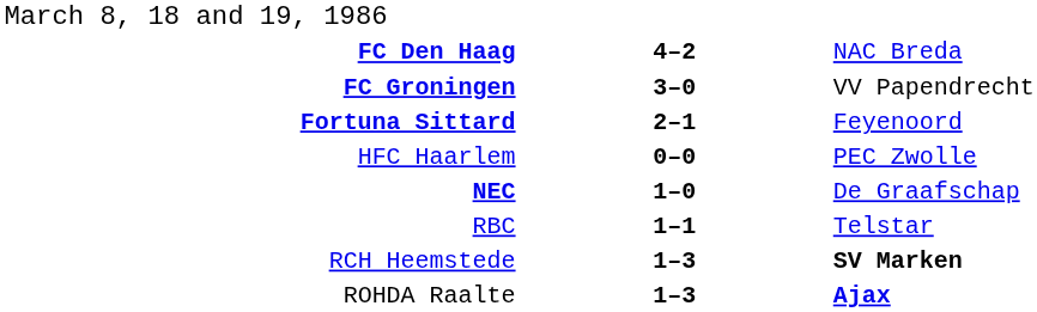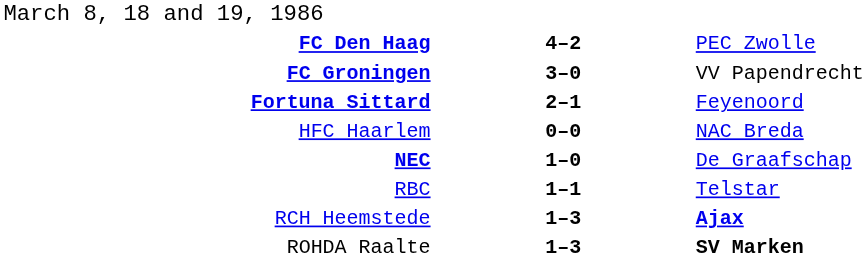 <table width=100% cellspacing=1>
 <tr>
 <th width=20%></th>
 <th width=12%></th>
 <th width=20%></th>
 <th></th>
 </tr>
 <tr>
 <td>March 8, 18 and 19, 1986</td>
 </tr>
 <tr style=font-size:90%>
 <td align=right><strong><a href='#'>FC Den Haag</a></strong></td>
 <td align=center><strong>4–2</strong></td>
-<td><a href='#'>NAC Breda</a></td>
+<td><a href='#'>PEC Zwolle</a></td>
 </tr>
 <tr style=font-size:90%>
 <td align=right><strong><a href='#'>FC Groningen</a></strong></td>
 <td align=center><strong>3–0</strong></td>
 <td>VV Papendrecht</td>
 </tr>
 <tr style=font-size:90%>
 <td align=right><strong><a href='#'>Fortuna Sittard</a></strong></td>
 <td align=center><strong>2–1</strong></td>
 <td><a href='#'>Feyenoord</a></td>
 </tr>
 <tr style=font-size:90%>
 <td align=right><a href='#'>HFC Haarlem</a></td>
 <td align=center><strong>0–0</strong></td>
-<td><a href='#'>PEC Zwolle</a></td>
+<td><a href='#'>NAC Breda</a></td>
 </tr>
 <tr style=font-size:90%>
 <td align=right><strong><a href='#'>NEC</a></strong></td>
 <td align=center><strong>1–0</strong></td>
 <td><a href='#'>De Graafschap</a></td>
 </tr>
 <tr style=font-size:90%>
 <td align=right><a href='#'>RBC</a></td>
 <td align=center><strong>1–1</strong></td>
 <td><a href='#'>Telstar</a></td>
 </tr>
 <tr style=font-size:90%>
 <td align=right><a href='#'>RCH Heemstede</a></td>
 <td align=center><strong>1–3</strong></td>
-<td><strong>SV Marken</strong></td>
+<td><strong><a href='#'>Ajax</a></strong></td>
 </tr>
 <tr style=font-size:90%>
 <td align=right>ROHDA Raalte</td>
 <td align=center><strong>1–3</strong></td>
-<td><strong><a href='#'>Ajax</a></strong></td>
+<td><strong>SV Marken</strong></td>
 </tr>
 </table>
